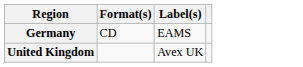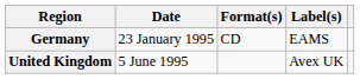 <table class="wikitable plainrowheaders">
 <tr>
 <th scope="col">Region</th>
+<th scope="col">Date</th>
 <th scope="col">Format(s)</th>
 <th scope="col">Label(s)</th>
 <th scope="col"></th>
 </tr>
 <tr>
 <th scope="row">Germany</th>
+<td>23 January 1995</td>
 <td>CD</td>
 <td>EAMS</td>
 <td></td>
 </tr>
 <tr>
 <th scope="row">United Kingdom</th>
+<td>5 June 1995</td>
 <td></td>
 <td>Avex UK</td>
 <td></td>
 </tr>
 </table>
